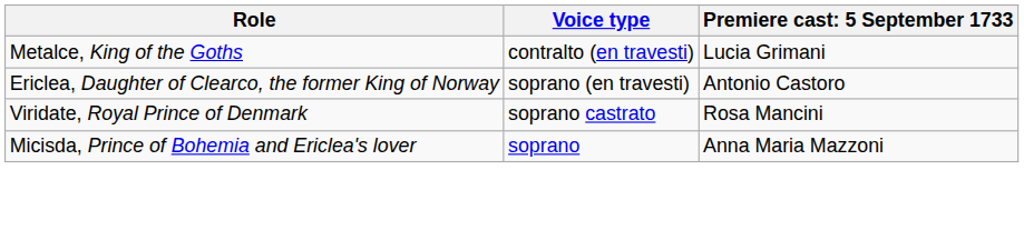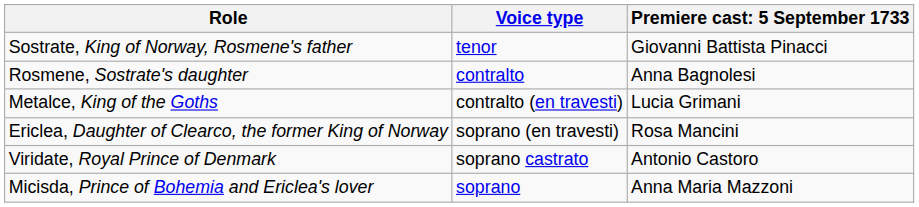 <table class="wikitable">
 <tr>
 <th>Role</th>
 <th><a href='#'>Voice type</a></th>
 <th>Premiere cast: 5 September 1733</th>
+</tr>
+<tr>
+<td>Sostrate, <em>King of Norway, Rosmene's father</em></td>
+<td><a href='#'>tenor</a></td>
+<td>Giovanni Battista Pinacci</td>
+</tr>
+<tr>
+<td>Rosmene, <em>Sostrate's daughter</em></td>
+<td><a href='#'>contralto</a></td>
+<td>Anna Bagnolesi</td>
 </tr>
 <tr>
 <td>Metalce, <em>King of the <a href='#'>Goths</a></em></td>
 <td>contralto (<a href='#'>en travesti</a>)</td>
 <td>Lucia Grimani</td>
 </tr>
 <tr>
 <td>Ericlea, <em>Daughter of Clearco, the former King of Norway</em></td>
 <td>soprano (en travesti)</td>
-<td>Antonio Castoro</td>
+<td>Rosa Mancini</td>
 </tr>
 <tr>
 <td>Viridate, <em>Royal Prince of Denmark</em></td>
 <td>soprano <a href='#'>castrato</a></td>
-<td>Rosa Mancini</td>
+<td>Antonio Castoro</td>
 </tr>
 <tr>
 <td>Micisda, <em>Prince of <a href='#'>Bohemia</a> and Ericlea's lover</em></td>
 <td><a href='#'>soprano</a></td>
 <td>Anna Maria Mazzoni</td>
 </tr>
 </table>
